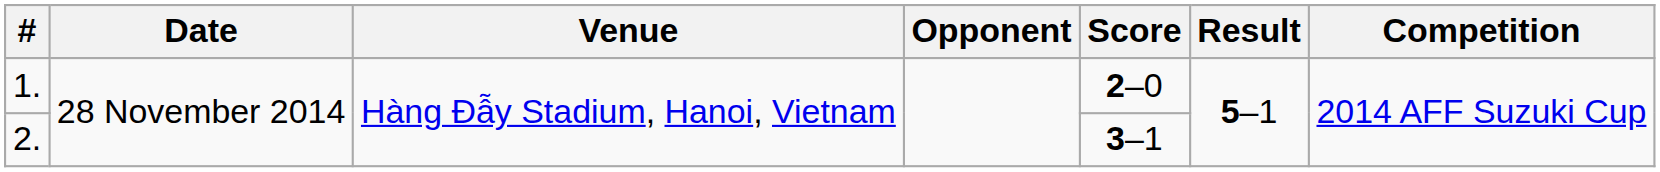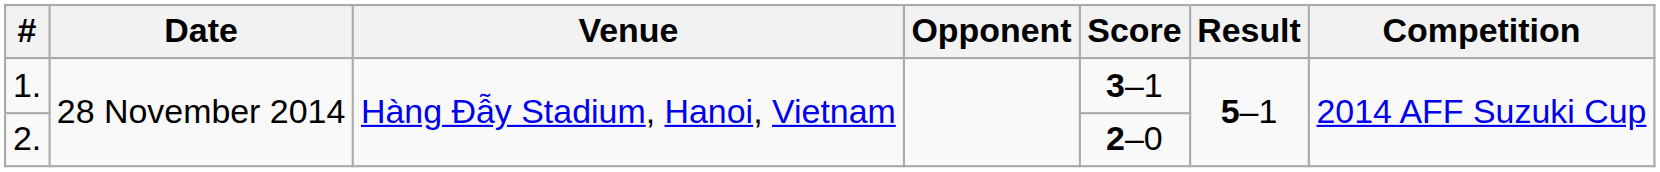 <table class="wikitable">
 <tr>
 <th>#</th>
 <th>Date</th>
 <th>Venue</th>
 <th>Opponent</th>
 <th>Score</th>
 <th>Result</th>
 <th>Competition</th>
 </tr>
 <tr>
 <td>1.</td>
 <td rowspan="2">28 November 2014</td>
 <td rowspan="2"><a href='#'>Hàng Đẫy Stadium</a>, <a href='#'>Hanoi</a>, <a href='#'>Vietnam</a></td>
 <td rowspan="2"></td>
-<td align=center><strong>2</strong>–0</td>
+<td align=center><strong>3</strong>–1</td>
 <td align=center rowspan="2"><strong>5</strong>–1</td>
 <td rowspan="2"><a href='#'>2014 AFF Suzuki Cup</a></td>
 </tr>
 <tr>
 <td>2.</td>
-<td align=center><strong>3</strong>–1</td>
+<td align=center><strong>2</strong>–0</td>
 </tr>
 </table>
